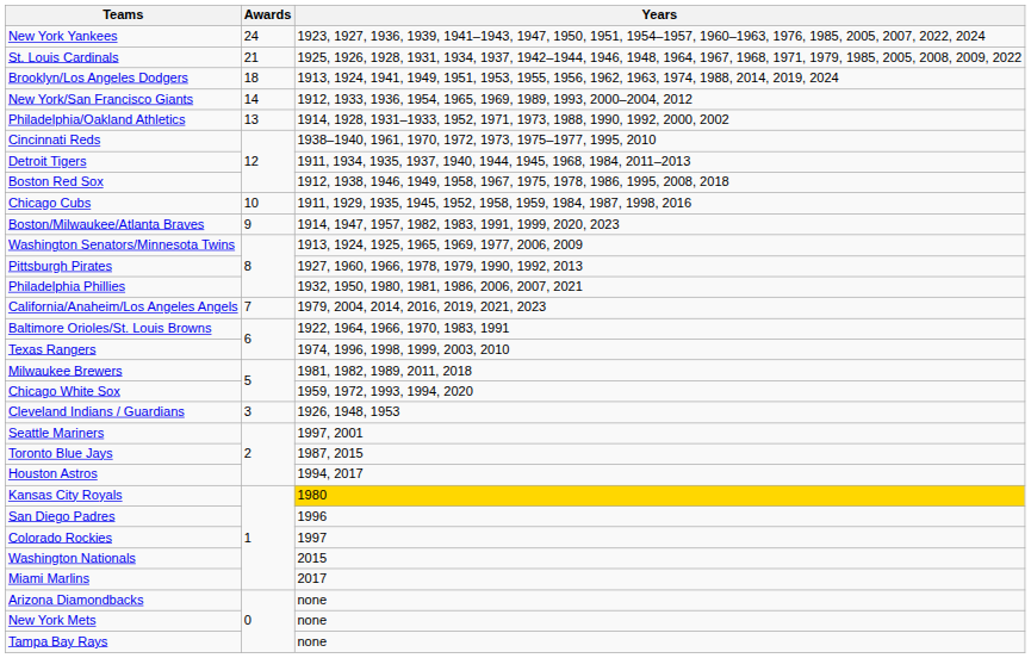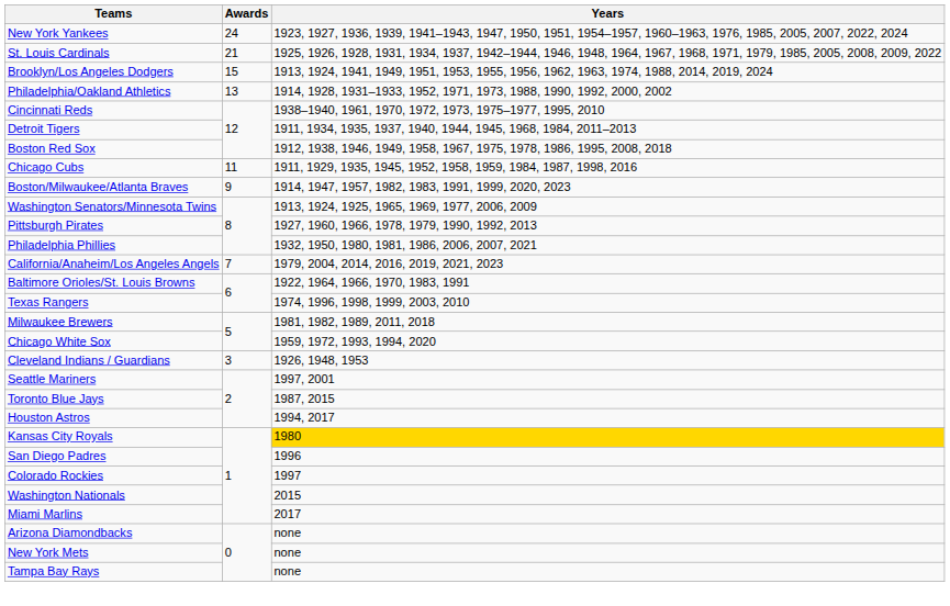 <table class="wikitable">
 <tr>
 <th>Teams</th>
 <th>Awards</th>
 <th>Years</th>
 </tr>
 <tr>
 <td><a href='#'>New York Yankees</a></td>
 <td>24</td>
 <td>1923, 1927, 1936, 1939, 1941–1943, 1947, 1950, 1951, 1954–1957, 1960–1963, 1976, 1985, 2005, 2007, 2022, 2024</td>
 </tr>
 <tr>
 <td><a href='#'>St. Louis Cardinals</a></td>
 <td>21</td>
 <td>1925, 1926, 1928, 1931, 1934, 1937, 1942–1944, 1946, 1948, 1964, 1967, 1968, 1971, 1979, 1985, 2005, 2008, 2009, 2022</td>
 </tr>
 <tr>
 <td><a href='#'>Brooklyn/Los Angeles Dodgers</a></td>
-<td>18</td>
+<td>15</td>
 <td>1913, 1924, 1941, 1949, 1951, 1953, 1955, 1956, 1962, 1963, 1974, 1988, 2014, 2019, 2024</td>
-</tr>
-<tr>
-<td><a href='#'>New York/San Francisco Giants</a></td>
-<td>14</td>
-<td>1912, 1933, 1936, 1954, 1965, 1969, 1989, 1993, 2000–2004, 2012</td>
 </tr>
 <tr>
 <td><a href='#'>Philadelphia/Oakland Athletics</a></td>
 <td>13</td>
 <td>1914, 1928, 1931–1933, 1952, 1971, 1973, 1988, 1990, 1992, 2000, 2002</td>
 </tr>
 <tr>
 <td><a href='#'>Cincinnati Reds</a></td>
 <td rowspan=3>12</td>
 <td>1938–1940, 1961, 1970, 1972, 1973, 1975–1977, 1995, 2010</td>
 </tr>
 <tr>
 <td><a href='#'>Detroit Tigers</a></td>
 <td>1911, 1934, 1935, 1937, 1940, 1944, 1945, 1968, 1984, 2011–2013</td>
 </tr>
 <tr>
 <td><a href='#'>Boston Red Sox</a></td>
 <td>1912, 1938, 1946, 1949, 1958, 1967, 1975, 1978, 1986, 1995, 2008, 2018</td>
 </tr>
 <tr>
 <td><a href='#'>Chicago Cubs</a></td>
-<td>10</td>
+<td>11</td>
 <td>1911, 1929, 1935, 1945, 1952, 1958, 1959, 1984, 1987, 1998, 2016</td>
 </tr>
 <tr>
 <td><a href='#'>Boston/Milwaukee/Atlanta Braves</a></td>
 <td>9</td>
 <td>1914, 1947, 1957, 1982, 1983, 1991, 1999, 2020, 2023</td>
 </tr>
 <tr>
 <td><a href='#'>Washington Senators/Minnesota Twins</a></td>
 <td rowspan="3">8</td>
 <td>1913, 1924, 1925, 1965, 1969, 1977, 2006, 2009</td>
 </tr>
 <tr>
 <td><a href='#'>Pittsburgh Pirates</a></td>
 <td>1927, 1960, 1966, 1978, 1979, 1990, 1992, 2013</td>
 </tr>
 <tr>
 <td><a href='#'>Philadelphia Phillies</a></td>
 <td>1932, 1950, 1980, 1981, 1986, 2006, 2007, 2021</td>
 </tr>
 <tr>
 <td><a href='#'>California/Anaheim/Los Angeles Angels</a></td>
 <td>7</td>
 <td>1979, 2004, 2014, 2016, 2019, 2021, 2023</td>
 </tr>
 <tr>
 <td><a href='#'>Baltimore Orioles/St. Louis Browns</a></td>
 <td rowspan="2">6</td>
 <td>1922, 1964, 1966, 1970, 1983, 1991</td>
 </tr>
 <tr>
 <td><a href='#'>Texas Rangers</a></td>
 <td>1974, 1996, 1998, 1999, 2003, 2010</td>
 </tr>
 <tr>
 <td><a href='#'>Milwaukee Brewers</a></td>
 <td rowspan="2">5</td>
 <td>1981, 1982, 1989, 2011, 2018</td>
 </tr>
 <tr>
 <td><a href='#'>Chicago White Sox</a></td>
 <td>1959, 1972, 1993, 1994, 2020</td>
 </tr>
 <tr>
 <td><a href='#'>Cleveland Indians / Guardians</a></td>
 <td>3</td>
 <td>1926, 1948, 1953</td>
 </tr>
 <tr>
 <td><a href='#'>Seattle Mariners</a></td>
 <td rowspan=3>2</td>
 <td>1997, 2001</td>
 </tr>
 <tr>
 <td><a href='#'>Toronto Blue Jays</a></td>
 <td>1987, 2015</td>
 </tr>
 <tr>
 <td><a href='#'>Houston Astros</a></td>
 <td>1994, 2017</td>
 </tr>
 <tr>
 <td><a href='#'>Kansas City Royals</a></td>
 <td rowspan=5>1</td>
 <td style="background: gold;">1980</td>
 </tr>
 <tr>
 <td><a href='#'>San Diego Padres</a></td>
 <td>1996</td>
 </tr>
 <tr>
 <td><a href='#'>Colorado Rockies</a></td>
 <td>1997</td>
 </tr>
 <tr>
 <td><a href='#'>Washington Nationals</a></td>
 <td>2015</td>
 </tr>
 <tr>
 <td><a href='#'>Miami Marlins</a></td>
 <td>2017</td>
 </tr>
 <tr>
 <td><a href='#'>Arizona Diamondbacks</a></td>
 <td rowspan=3>0</td>
 <td>none</td>
 </tr>
 <tr>
 <td><a href='#'>New York Mets</a></td>
 <td>none</td>
 </tr>
 <tr>
 <td><a href='#'>Tampa Bay Rays</a></td>
 <td>none</td>
 </tr>
 </table>
